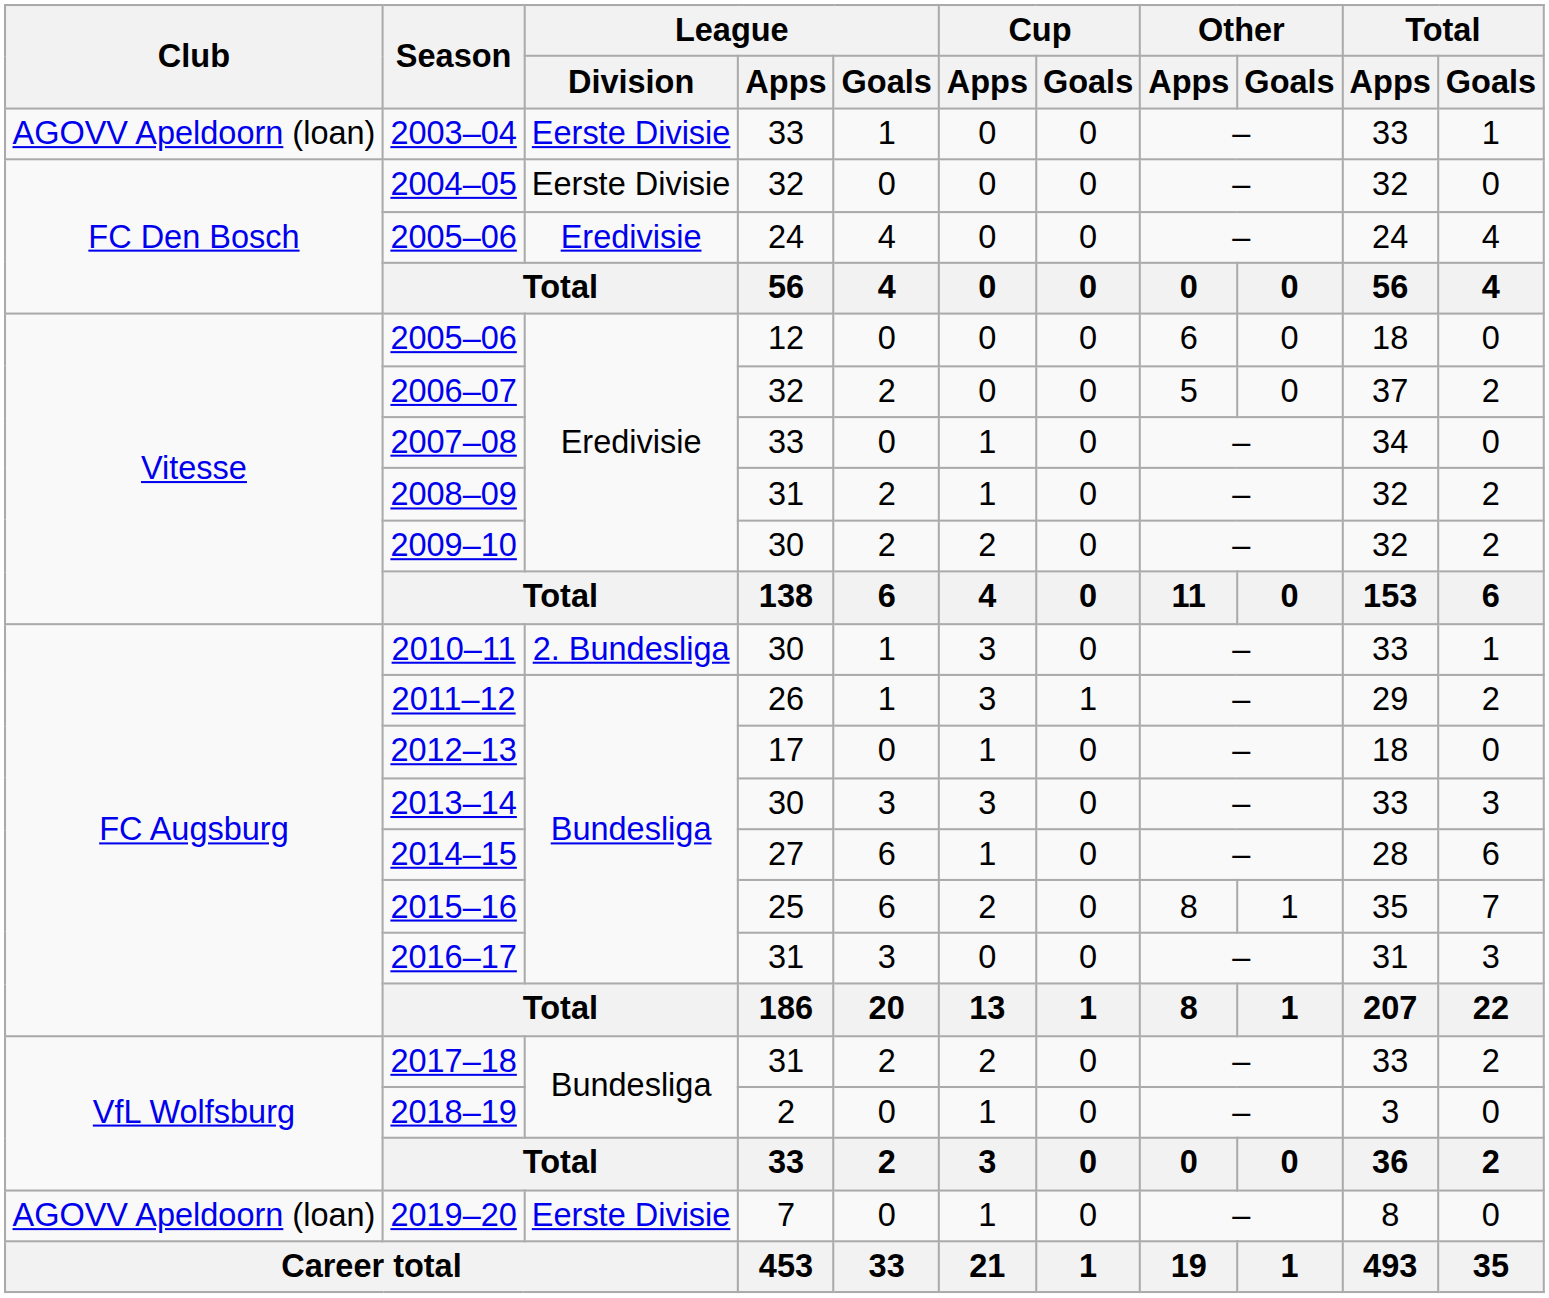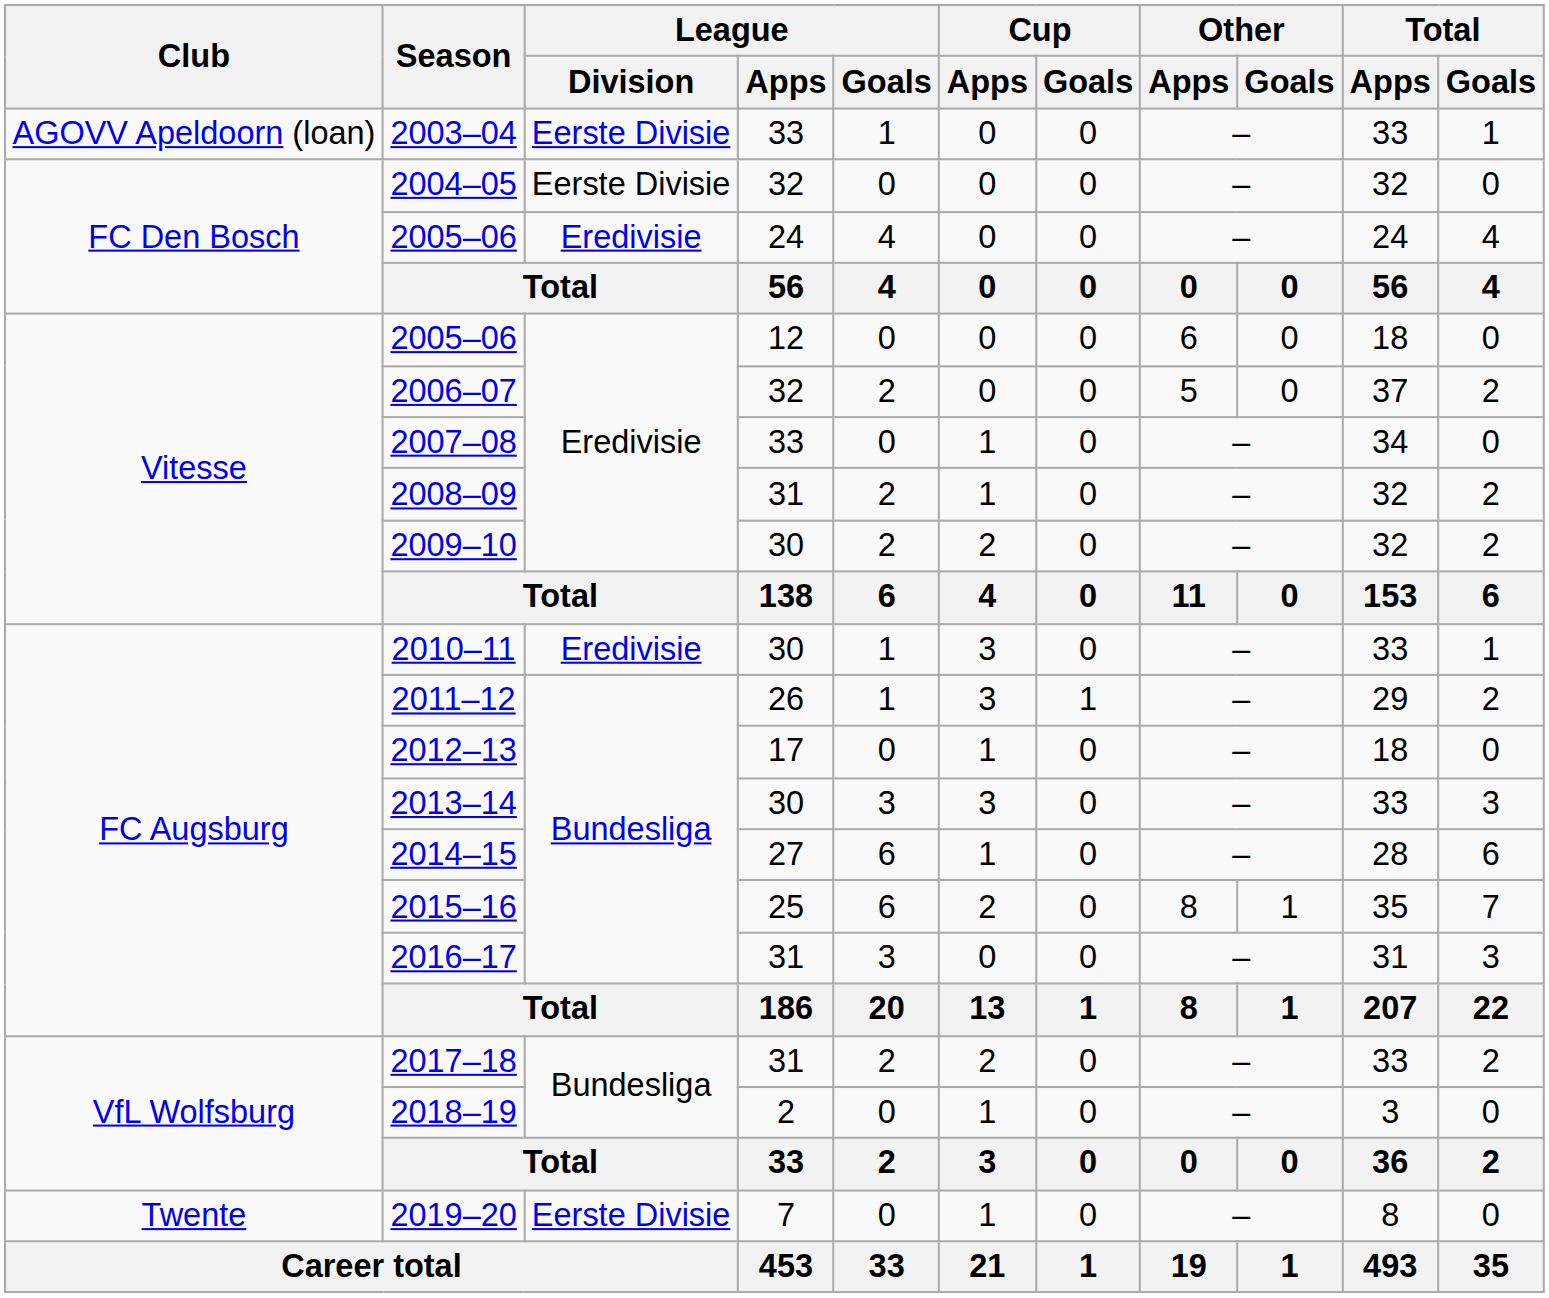 <table class="wikitable" style="text-align:center">
 <tr>
 <th rowspan="2">Club</th>
 <th rowspan="2">Season</th>
 <th colspan="3">League</th>
 <th colspan="2">Cup</th>
 <th colspan="2">Other</th>
 <th colspan="2">Total</th>
 </tr>
 <tr>
 <th>Division</th>
 <th>Apps</th>
 <th>Goals</th>
 <th>Apps</th>
 <th>Goals</th>
 <th>Apps</th>
 <th>Goals</th>
 <th>Apps</th>
 <th>Goals</th>
 </tr>
 <tr>
 <td><a href='#'>AGOVV Apeldoorn</a> (loan)</td>
 <td><a href='#'>2003–04</a></td>
 <td><a href='#'>Eerste Divisie</a></td>
 <td>33</td>
 <td>1</td>
 <td>0</td>
 <td>0</td>
 <td colspan="2">–</td>
 <td>33</td>
 <td>1</td>
 </tr>
 <tr>
 <td rowspan="3"><a href='#'>FC Den Bosch</a></td>
 <td><a href='#'>2004–05</a></td>
 <td>Eerste Divisie</td>
 <td>32</td>
 <td>0</td>
 <td>0</td>
 <td>0</td>
 <td colspan="2">–</td>
 <td>32</td>
 <td>0</td>
 </tr>
 <tr>
 <td><a href='#'>2005–06</a></td>
 <td><a href='#'>Eredivisie</a></td>
 <td>24</td>
 <td>4</td>
 <td>0</td>
 <td>0</td>
 <td colspan="2">–</td>
 <td>24</td>
 <td>4</td>
 </tr>
 <tr>
 <th colspan="2">Total</th>
 <th>56</th>
 <th>4</th>
 <th>0</th>
 <th>0</th>
 <th>0</th>
 <th>0</th>
 <th>56</th>
 <th>4</th>
 </tr>
 <tr>
 <td rowspan="6"><a href='#'>Vitesse</a></td>
 <td><a href='#'>2005–06</a></td>
 <td rowspan="5">Eredivisie</td>
 <td>12</td>
 <td>0</td>
 <td>0</td>
 <td>0</td>
 <td>6</td>
 <td>0</td>
 <td>18</td>
 <td>0</td>
 </tr>
 <tr>
 <td><a href='#'>2006–07</a></td>
 <td>32</td>
 <td>2</td>
 <td>0</td>
 <td>0</td>
 <td>5</td>
 <td>0</td>
 <td>37</td>
 <td>2</td>
 </tr>
 <tr>
 <td><a href='#'>2007–08</a></td>
 <td>33</td>
 <td>0</td>
 <td>1</td>
 <td>0</td>
 <td colspan="2">–</td>
 <td>34</td>
 <td>0</td>
 </tr>
 <tr>
 <td><a href='#'>2008–09</a></td>
 <td>31</td>
 <td>2</td>
 <td>1</td>
 <td>0</td>
 <td colspan="2">–</td>
 <td>32</td>
 <td>2</td>
 </tr>
 <tr>
 <td><a href='#'>2009–10</a></td>
 <td>30</td>
 <td>2</td>
 <td>2</td>
 <td>0</td>
 <td colspan="2">–</td>
 <td>32</td>
 <td>2</td>
 </tr>
 <tr>
 <th colspan="2">Total</th>
 <th>138</th>
 <th>6</th>
 <th>4</th>
 <th>0</th>
 <th>11</th>
 <th>0</th>
 <th>153</th>
 <th>6</th>
 </tr>
 <tr>
 <td rowspan="8"><a href='#'>FC Augsburg</a></td>
 <td><a href='#'>2010–11</a></td>
-<td><a href='#'>2. Bundesliga</a></td>
+<td><a href='#'>Eredivisie</a></td>
 <td>30</td>
 <td>1</td>
 <td>3</td>
 <td>0</td>
 <td colspan="2">–</td>
 <td>33</td>
 <td>1</td>
 </tr>
 <tr>
 <td><a href='#'>2011–12</a></td>
 <td rowspan="6"><a href='#'>Bundesliga</a></td>
 <td>26</td>
 <td>1</td>
 <td>3</td>
 <td>1</td>
 <td colspan="2">–</td>
 <td>29</td>
 <td>2</td>
 </tr>
 <tr>
 <td><a href='#'>2012–13</a></td>
 <td>17</td>
 <td>0</td>
 <td>1</td>
 <td>0</td>
 <td colspan="2">–</td>
 <td>18</td>
 <td>0</td>
 </tr>
 <tr>
 <td><a href='#'>2013–14</a></td>
 <td>30</td>
 <td>3</td>
 <td>3</td>
 <td>0</td>
 <td colspan="2">–</td>
 <td>33</td>
 <td>3</td>
 </tr>
 <tr>
 <td><a href='#'>2014–15</a></td>
 <td>27</td>
 <td>6</td>
 <td>1</td>
 <td>0</td>
 <td colspan="2">–</td>
 <td>28</td>
 <td>6</td>
 </tr>
 <tr>
 <td><a href='#'>2015–16</a></td>
 <td>25</td>
 <td>6</td>
 <td>2</td>
 <td>0</td>
 <td>8</td>
 <td>1</td>
 <td>35</td>
 <td>7</td>
 </tr>
 <tr>
 <td><a href='#'>2016–17</a></td>
 <td>31</td>
 <td>3</td>
 <td>0</td>
 <td>0</td>
 <td colspan="2">–</td>
 <td>31</td>
 <td>3</td>
 </tr>
 <tr>
 <th colspan="2">Total</th>
 <th>186</th>
 <th>20</th>
 <th>13</th>
 <th>1</th>
 <th>8</th>
 <th>1</th>
 <th>207</th>
 <th>22</th>
 </tr>
 <tr>
 <td rowspan="3"><a href='#'>VfL Wolfsburg</a></td>
 <td><a href='#'>2017–18</a></td>
 <td rowspan="2">Bundesliga</td>
 <td>31</td>
 <td>2</td>
 <td>2</td>
 <td>0</td>
 <td colspan="2">–</td>
 <td>33</td>
 <td>2</td>
 </tr>
 <tr>
 <td><a href='#'>2018–19</a></td>
 <td>2</td>
 <td>0</td>
 <td>1</td>
 <td>0</td>
 <td colspan="2">–</td>
 <td>3</td>
 <td>0</td>
 </tr>
 <tr>
 <th colspan="2">Total</th>
 <th>33</th>
 <th>2</th>
 <th>3</th>
 <th>0</th>
 <th>0</th>
 <th>0</th>
 <th>36</th>
 <th>2</th>
 </tr>
 <tr>
-<td><a href='#'>AGOVV Apeldoorn</a> (loan)</td>
+<td><a href='#'>Twente</a></td>
 <td><a href='#'>2019–20</a></td>
 <td><a href='#'>Eerste Divisie</a></td>
 <td>7</td>
 <td>0</td>
 <td>1</td>
 <td>0</td>
 <td colspan="2">–</td>
 <td>8</td>
 <td>0</td>
 </tr>
 <tr>
 <th colspan="3">Career total</th>
 <th>453</th>
 <th>33</th>
 <th>21</th>
 <th>1</th>
 <th>19</th>
 <th>1</th>
 <th>493</th>
 <th>35</th>
 </tr>
 </table>
